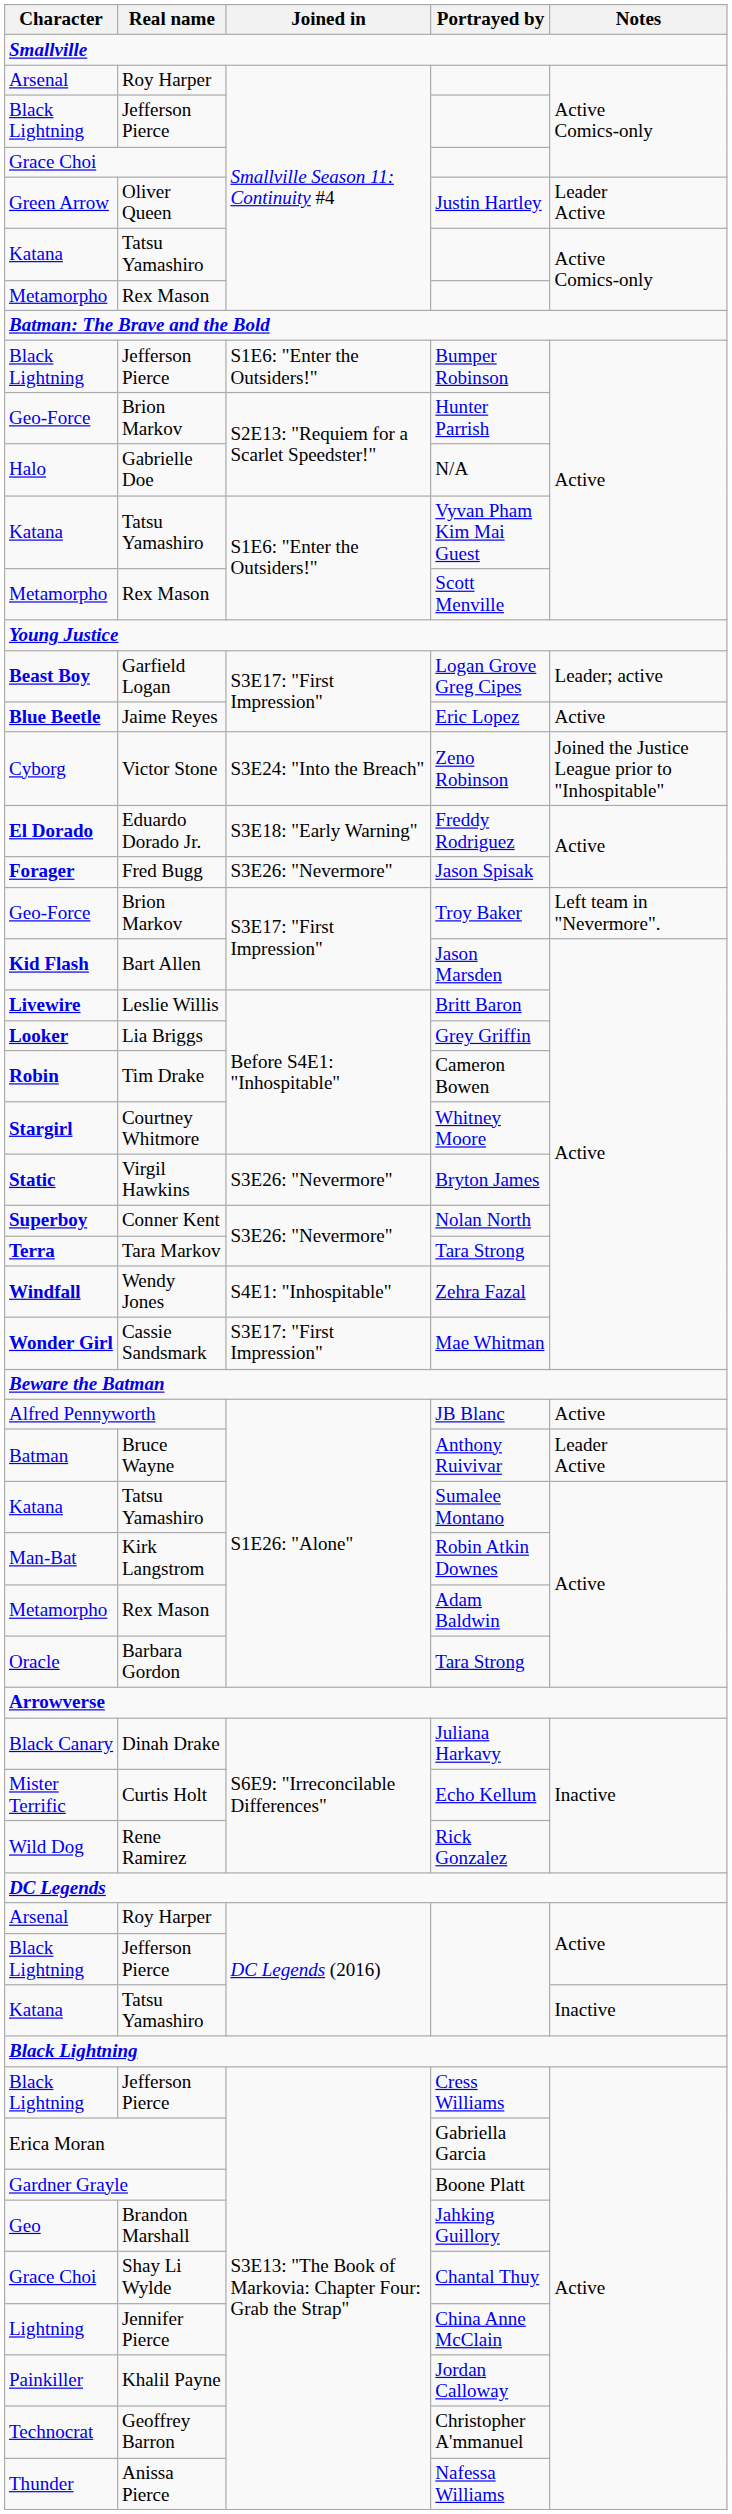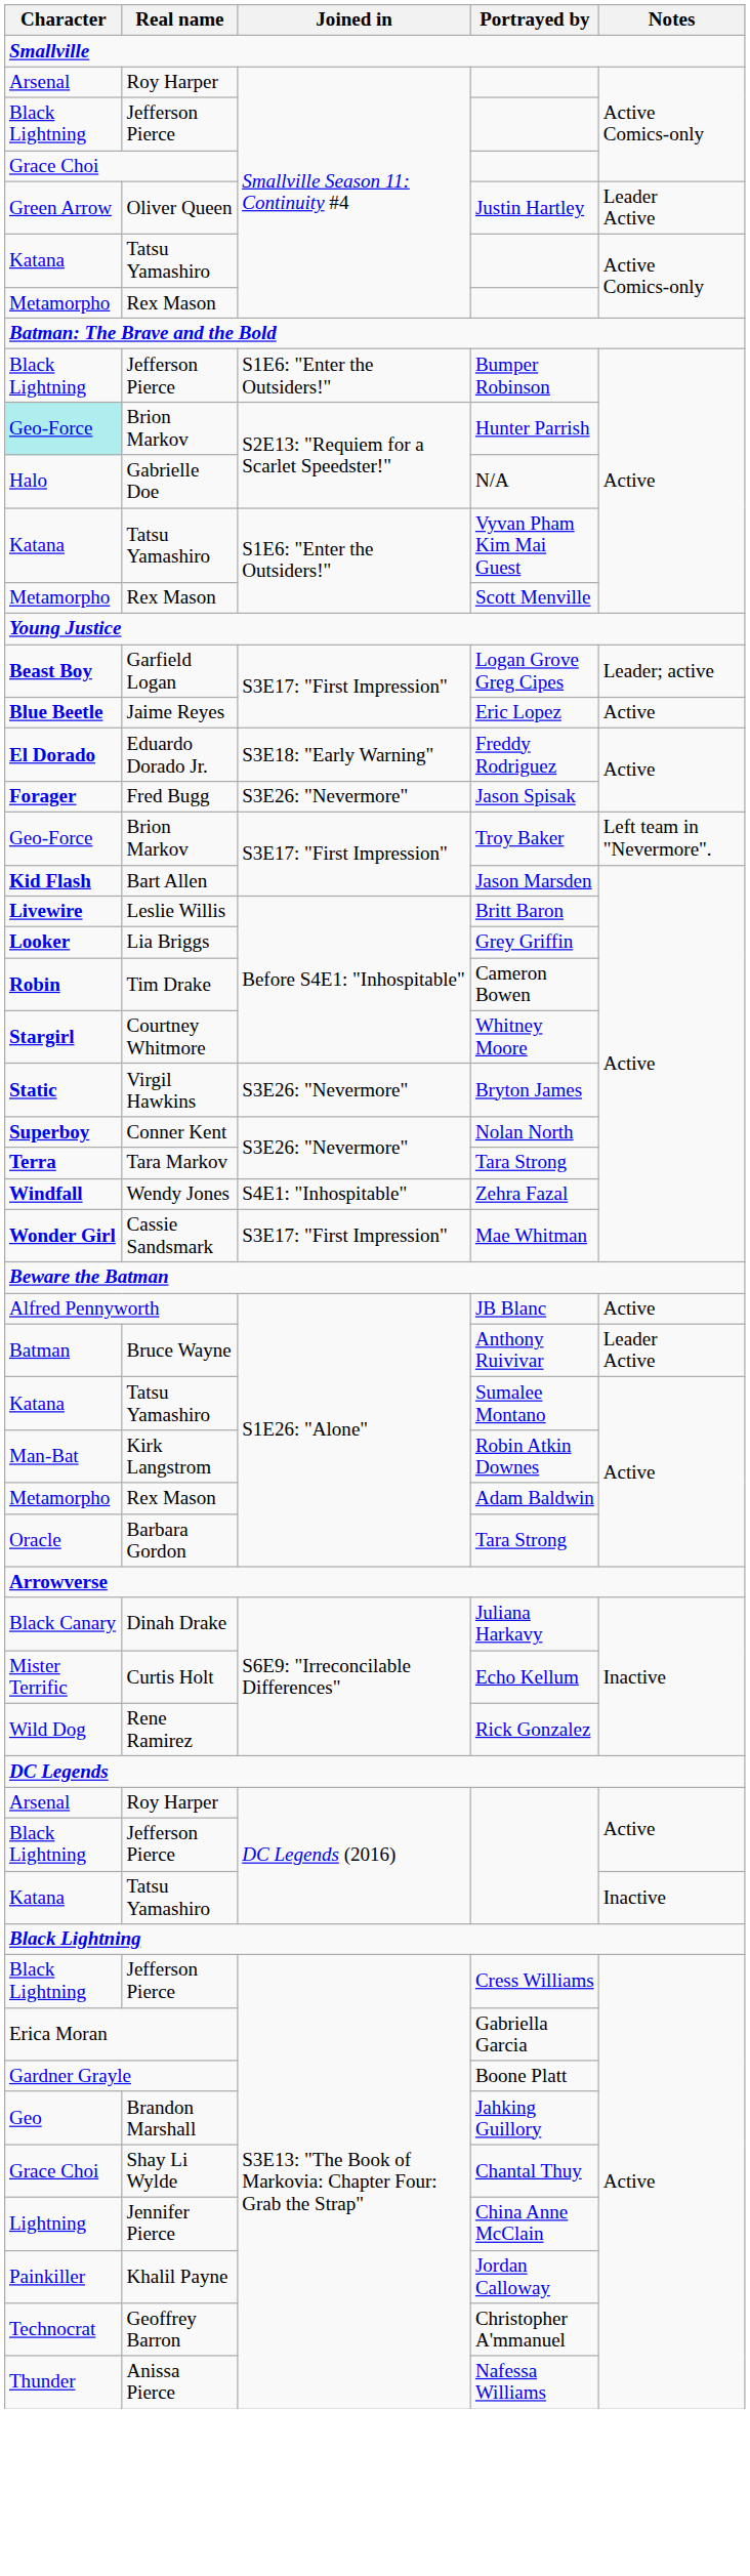 <table class="wikitable">
 <tr>
 <th>Character</th>
 <th>Real name</th>
 <th>Joined in</th>
 <th>Portrayed by</th>
 <th>Notes</th>
 </tr>
 <tr>
 <td colspan="5"><strong><em><a href='#'>Smallville</a></em></strong></td>
 </tr>
 <tr>
 <td><a href='#'>Arsenal</a></td>
 <td>Roy Harper</td>
 <td rowspan="6"><em><a href='#'>Smallville Season 11: Continuity</a></em> #4</td>
 <td></td>
 <td rowspan="3">Active<br>Comics-only</td>
 </tr>
 <tr>
 <td><a href='#'>Black Lightning</a></td>
 <td>Jefferson Pierce</td>
 <td></td>
 </tr>
 <tr>
 <td colspan="2"><a href='#'>Grace Choi</a></td>
 <td></td>
 </tr>
 <tr>
 <td><a href='#'>Green Arrow</a></td>
 <td>Oliver Queen</td>
 <td><a href='#'>Justin Hartley</a></td>
 <td>Leader<br>Active</td>
 </tr>
 <tr>
 <td><a href='#'>Katana</a></td>
 <td>Tatsu Yamashiro</td>
 <td></td>
 <td rowspan="2">Active<br>Comics-only</td>
 </tr>
 <tr>
 <td><a href='#'>Metamorpho</a></td>
 <td>Rex Mason</td>
 <td></td>
 </tr>
 <tr>
 <td colspan="5"><strong><em><a href='#'>Batman: The Brave and the Bold</a></em></strong></td>
 </tr>
 <tr>
 <td><a href='#'>Black Lightning</a></td>
 <td>Jefferson Pierce</td>
 <td>S1E6: "Enter the Outsiders!"</td>
 <td><a href='#'>Bumper Robinson</a></td>
 <td rowspan="5">Active</td>
 </tr>
 <tr>
-<td><a href='#'>Geo-Force</a></td>
+<td style="background: paleturquoise;"><a href='#'>Geo-Force</a></td>
 <td>Brion Markov</td>
 <td rowspan="2">S2E13: "Requiem for a Scarlet Speedster!"</td>
 <td><a href='#'>Hunter Parrish</a></td>
 </tr>
 <tr>
 <td><a href='#'>Halo</a></td>
 <td>Gabrielle Doe</td>
 <td>N/A</td>
 </tr>
 <tr>
 <td><a href='#'>Katana</a></td>
 <td>Tatsu Yamashiro</td>
 <td rowspan="2">S1E6: "Enter the Outsiders!"</td>
 <td><a href='#'>Vyvan Pham</a><br><a href='#'>Kim Mai Guest</a></td>
 </tr>
 <tr>
 <td><a href='#'>Metamorpho</a></td>
 <td>Rex Mason</td>
 <td><a href='#'>Scott Menville</a></td>
 </tr>
 <tr>
 <td colspan="5"><a href='#'><strong><em>Young Justice</em></strong></a></td>
 </tr>
 <tr>
 <td><strong><a href='#'>Beast Boy</a></strong></td>
 <td>Garfield Logan</td>
 <td rowspan="2">S3E17: "First Impression"</td>
 <td><a href='#'>Logan Grove</a><br><a href='#'>Greg Cipes</a></td>
 <td>Leader; active</td>
 </tr>
 <tr>
 <td><strong><a href='#'>Blue Beetle</a></strong></td>
 <td>Jaime Reyes</td>
 <td><a href='#'>Eric Lopez</a></td>
 <td>Active</td>
-</tr>
-<tr>
-<td><a href='#'>Cyborg</a></td>
-<td>Victor Stone</td>
-<td>S3E24: "Into the Breach"</td>
-<td><a href='#'>Zeno Robinson</a></td>
-<td>Joined the Justice League prior to "Inhospitable"</td>
 </tr>
 <tr>
 <td><strong><a href='#'>El Dorado</a></strong></td>
 <td>Eduardo Dorado Jr.</td>
 <td>S3E18: "Early Warning"</td>
 <td><a href='#'>Freddy Rodriguez</a></td>
 <td rowspan="2">Active</td>
 </tr>
 <tr>
 <td><strong><a href='#'>Forager</a></strong></td>
 <td>Fred Bugg</td>
 <td>S3E26: "Nevermore"</td>
 <td><a href='#'>Jason Spisak</a></td>
 </tr>
 <tr>
 <td><a href='#'>Geo-Force</a></td>
 <td>Brion Markov</td>
 <td rowspan="2">S3E17: "First Impression"</td>
 <td><a href='#'>Troy Baker</a></td>
 <td>Left team in "Nevermore".</td>
 </tr>
 <tr>
 <td><strong><a href='#'>Kid Flash</a></strong></td>
 <td>Bart Allen</td>
 <td><a href='#'>Jason Marsden</a></td>
 <td rowspan="10">Active</td>
 </tr>
 <tr>
 <td><strong><a href='#'>Livewire</a></strong></td>
 <td>Leslie Willis</td>
 <td rowspan="4">Before S4E1: "Inhospitable"</td>
 <td><a href='#'>Britt Baron</a></td>
 </tr>
 <tr>
 <td><strong><a href='#'>Looker</a></strong></td>
 <td>Lia Briggs</td>
 <td><a href='#'>Grey Griffin</a></td>
 </tr>
 <tr>
 <td><strong><a href='#'>Robin</a></strong></td>
 <td>Tim Drake</td>
 <td>Cameron Bowen</td>
 </tr>
 <tr>
 <td><strong><a href='#'>Stargirl</a></strong></td>
 <td>Courtney Whitmore</td>
 <td><a href='#'>Whitney Moore</a></td>
 </tr>
 <tr>
 <td><strong><a href='#'>Static</a></strong></td>
 <td>Virgil Hawkins</td>
 <td>S3E26: "Nevermore"</td>
 <td><a href='#'>Bryton James</a></td>
 </tr>
 <tr>
 <td><strong><a href='#'>Superboy</a></strong></td>
 <td>Conner Kent</td>
 <td rowspan="2">S3E26: "Nevermore"</td>
 <td><a href='#'>Nolan North</a></td>
 </tr>
 <tr>
 <td><strong><a href='#'>Terra</a></strong></td>
 <td>Tara Markov</td>
 <td><a href='#'>Tara Strong</a></td>
 </tr>
 <tr>
 <td><strong><a href='#'>Windfall</a></strong></td>
 <td>Wendy Jones</td>
 <td>S4E1: "Inhospitable"</td>
 <td><a href='#'>Zehra Fazal</a></td>
 </tr>
 <tr>
 <td><strong><a href='#'>Wonder Girl</a></strong></td>
 <td>Cassie Sandsmark</td>
 <td>S3E17: "First Impression"</td>
 <td><a href='#'>Mae Whitman</a></td>
 </tr>
 <tr>
 <td colspan="5"><strong><em><a href='#'>Beware the Batman</a></em></strong></td>
 </tr>
 <tr>
 <td colspan="2"><a href='#'>Alfred Pennyworth</a></td>
 <td rowspan="6">S1E26: "Alone"</td>
 <td><a href='#'>JB Blanc</a></td>
 <td>Active</td>
 </tr>
 <tr>
 <td><a href='#'>Batman</a></td>
 <td>Bruce Wayne</td>
 <td><a href='#'>Anthony Ruivivar</a></td>
 <td>Leader<br>Active</td>
 </tr>
 <tr>
 <td><a href='#'>Katana</a></td>
 <td>Tatsu Yamashiro</td>
 <td><a href='#'>Sumalee Montano</a></td>
 <td rowspan="4">Active</td>
 </tr>
 <tr>
 <td><a href='#'>Man-Bat</a></td>
 <td>Kirk Langstrom</td>
 <td><a href='#'>Robin Atkin Downes</a></td>
 </tr>
 <tr>
 <td><a href='#'>Metamorpho</a></td>
 <td>Rex Mason</td>
 <td><a href='#'>Adam Baldwin</a></td>
 </tr>
 <tr>
 <td><a href='#'>Oracle</a></td>
 <td>Barbara Gordon</td>
 <td><a href='#'>Tara Strong</a></td>
 </tr>
 <tr>
 <td colspan="5"><strong><a href='#'>Arrowverse</a></strong></td>
 </tr>
 <tr>
 <td><a href='#'>Black Canary</a></td>
 <td>Dinah Drake</td>
 <td rowspan="3">S6E9: "Irreconcilable Differences"</td>
 <td><a href='#'>Juliana Harkavy</a></td>
 <td rowspan="3">Inactive</td>
 </tr>
 <tr>
 <td><a href='#'>Mister Terrific</a></td>
 <td>Curtis Holt</td>
 <td><a href='#'>Echo Kellum</a></td>
 </tr>
 <tr>
 <td><a href='#'>Wild Dog</a></td>
 <td>Rene Ramirez</td>
 <td><a href='#'>Rick Gonzalez</a></td>
 </tr>
 <tr>
 <td colspan="5"><strong><em><a href='#'>DC Legends</a></em></strong></td>
 </tr>
 <tr>
 <td><a href='#'>Arsenal</a></td>
 <td>Roy Harper</td>
 <td rowspan="3"><em><a href='#'>DC Legends</a></em> (2016)</td>
 <td rowspan="3"></td>
 <td rowspan="2">Active</td>
 </tr>
 <tr>
 <td><a href='#'>Black Lightning</a></td>
 <td>Jefferson Pierce</td>
 </tr>
 <tr>
 <td><a href='#'>Katana</a></td>
 <td>Tatsu Yamashiro</td>
 <td>Inactive</td>
 </tr>
 <tr>
 <td colspan="5"><a href='#'><strong><em>Black Lightning</em></strong></a></td>
 </tr>
 <tr>
 <td><a href='#'>Black Lightning</a></td>
 <td>Jefferson Pierce</td>
 <td rowspan="9">S3E13: "The Book of Markovia: Chapter Four: Grab the Strap"</td>
 <td><a href='#'>Cress Williams</a></td>
 <td rowspan="9">Active</td>
 </tr>
 <tr>
 <td colspan="2">Erica Moran</td>
 <td>Gabriella Garcia</td>
 </tr>
 <tr>
 <td colspan="2"><a href='#'>Gardner Grayle</a></td>
 <td>Boone Platt</td>
 </tr>
 <tr>
 <td><a href='#'>Geo</a></td>
 <td>Brandon Marshall</td>
 <td><a href='#'>Jahking Guillory</a></td>
 </tr>
 <tr>
 <td><a href='#'>Grace Choi</a></td>
 <td>Shay Li Wylde</td>
 <td><a href='#'>Chantal Thuy</a></td>
 </tr>
 <tr>
 <td><a href='#'>Lightning</a></td>
 <td>Jennifer Pierce</td>
 <td><a href='#'>China Anne McClain</a></td>
 </tr>
 <tr>
 <td><a href='#'>Painkiller</a></td>
 <td>Khalil Payne</td>
 <td><a href='#'>Jordan Calloway</a></td>
 </tr>
 <tr>
 <td><a href='#'>Technocrat</a></td>
 <td>Geoffrey Barron</td>
 <td>Christopher A'mmanuel</td>
 </tr>
 <tr>
 <td><a href='#'>Thunder</a></td>
 <td>Anissa Pierce</td>
 <td><a href='#'>Nafessa Williams</a></td>
 </tr>
 </table>
